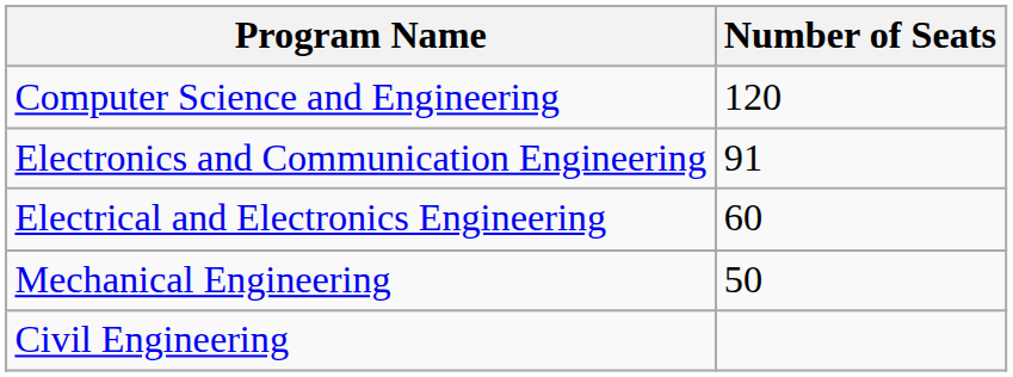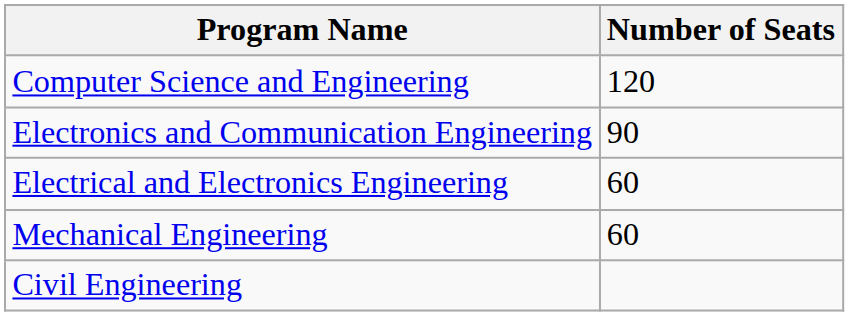 <table class="wikitable">
 <tr>
 <th>Program Name</th>
 <th>Number of Seats</th>
 </tr>
 <tr>
 <td><a href='#'>Computer Science and Engineering</a></td>
 <td>120</td>
 </tr>
 <tr>
 <td><a href='#'>Electronics and Communication Engineering</a></td>
-<td>91</td>
+<td>90</td>
 </tr>
 <tr>
 <td><a href='#'>Electrical and Electronics Engineering</a></td>
 <td>60</td>
 </tr>
 <tr>
 <td><a href='#'>Mechanical Engineering</a></td>
-<td>50</td>
+<td>60</td>
 </tr>
 <tr>
 <td><a href='#'>Civil Engineering</a></td>
 </tr>
 </table>
